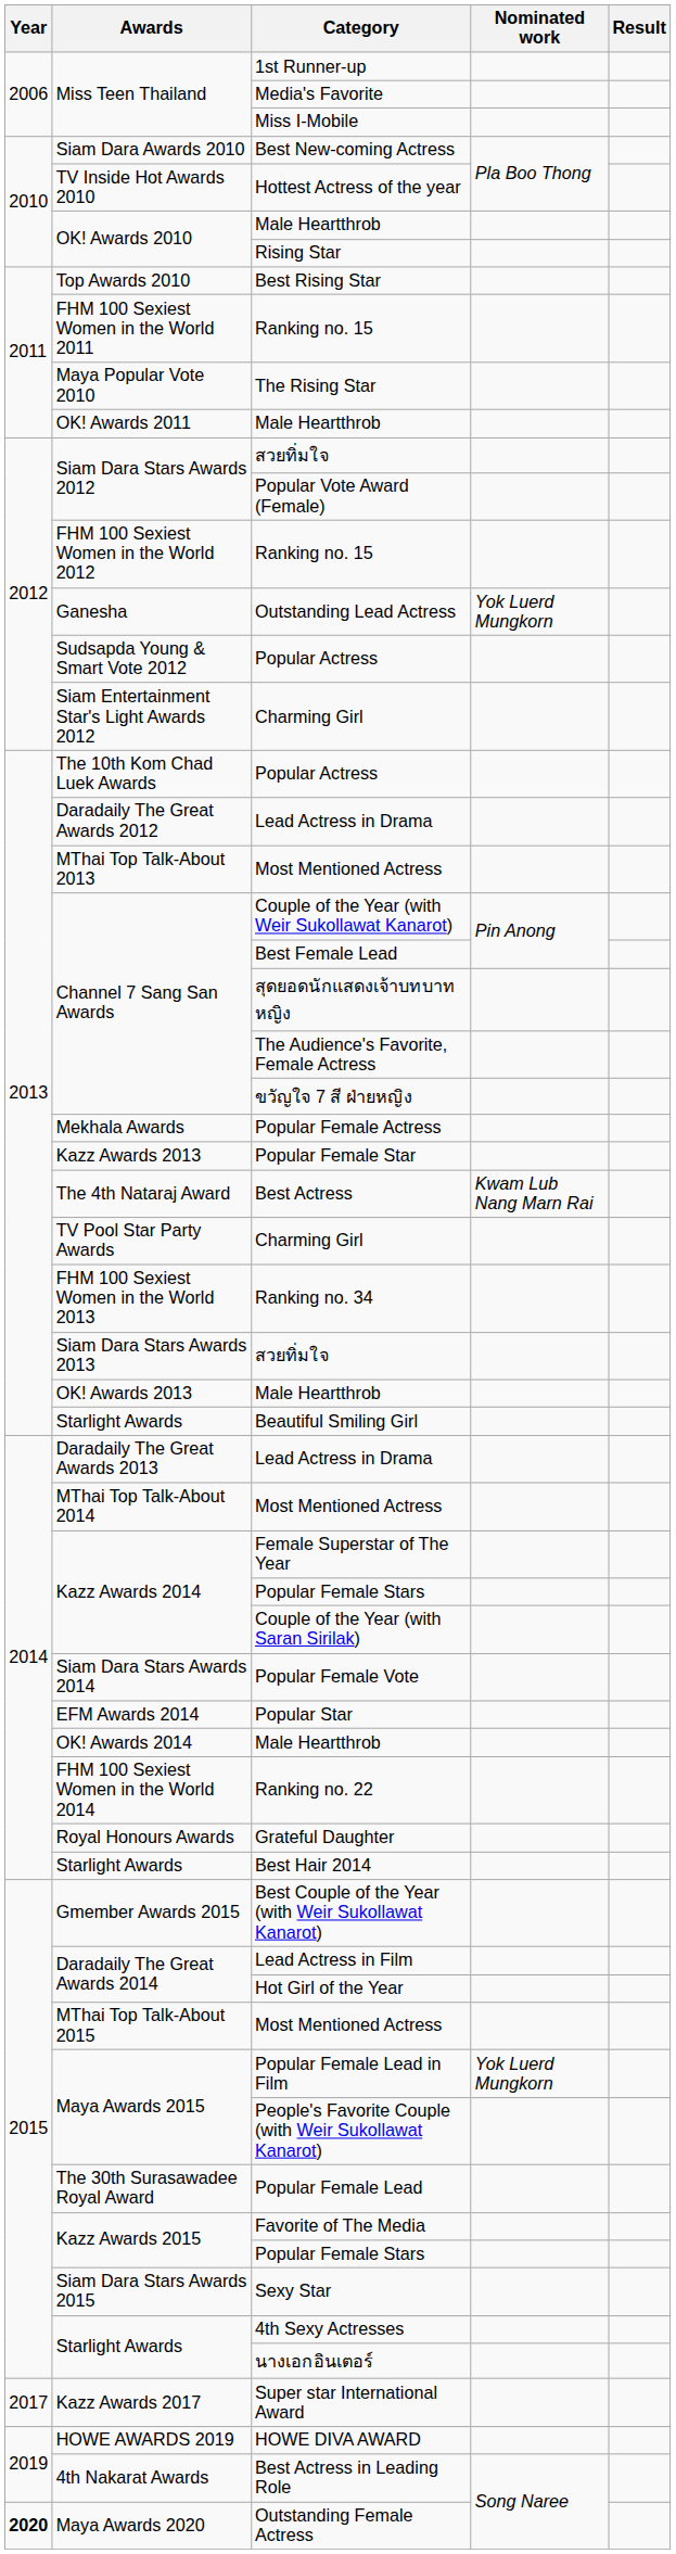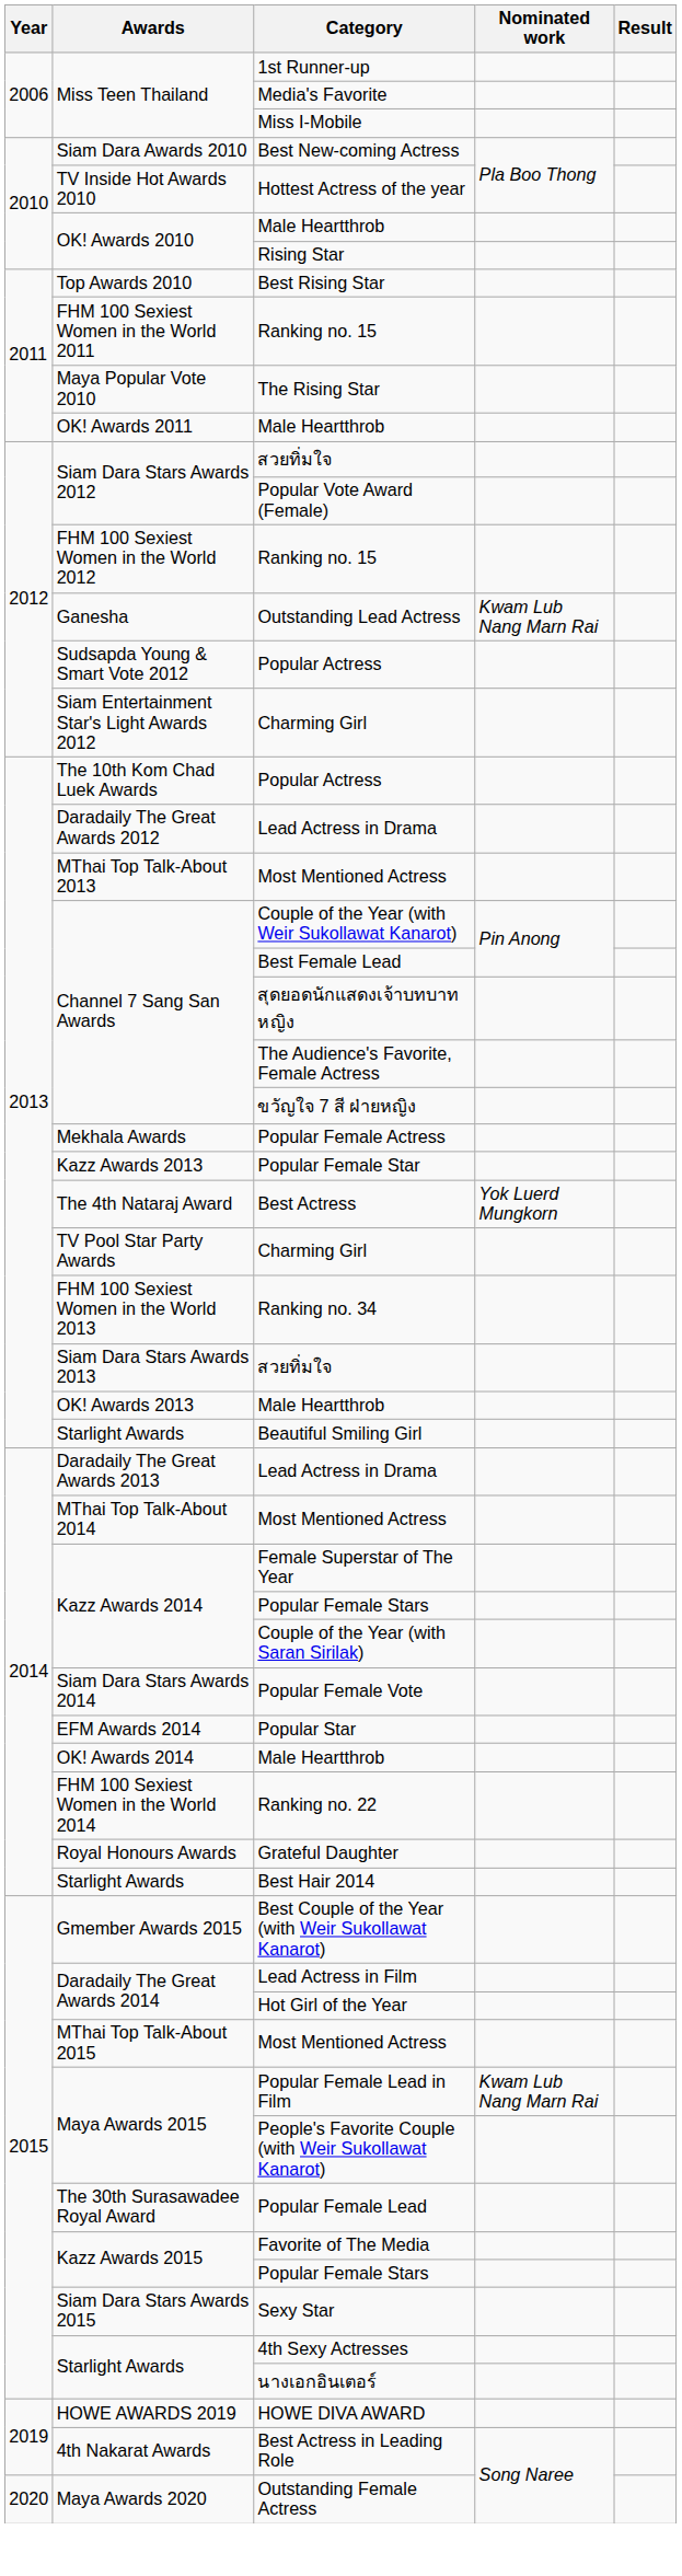 <table class="wikitable">
 <tr>
 <th>Year</th>
 <th>Awards</th>
 <th>Category</th>
 <th>Nominated work</th>
 <th>Result</th>
 </tr>
 <tr>
 <td rowspan="3">2006</td>
 <td rowspan="3">Miss Teen Thailand</td>
 <td>1st Runner-up</td>
 <td></td>
 <td></td>
 </tr>
 <tr>
 <td>Media's Favorite</td>
 <td></td>
 <td></td>
 </tr>
 <tr>
 <td>Miss I-Mobile</td>
 <td></td>
 <td></td>
 </tr>
 <tr>
 <td rowspan="4">2010</td>
 <td>Siam Dara Awards 2010</td>
 <td>Best New-coming Actress</td>
 <td rowspan="2"><em>Pla Boo Thong</em></td>
 <td></td>
 </tr>
 <tr>
 <td>TV Inside Hot Awards 2010</td>
 <td>Hottest Actress of the year</td>
 <td></td>
 </tr>
 <tr>
 <td rowspan="2">OK! Awards 2010</td>
 <td>Male Heartthrob</td>
 <td></td>
 <td></td>
 </tr>
 <tr>
 <td>Rising Star</td>
 <td></td>
 <td></td>
 </tr>
 <tr>
 <td rowspan="4">2011</td>
 <td>Top Awards 2010</td>
 <td>Best Rising Star</td>
 <td></td>
 <td></td>
 </tr>
 <tr>
 <td>FHM 100 Sexiest Women in the World 2011</td>
 <td>Ranking no. 15</td>
 <td></td>
 <td></td>
 </tr>
 <tr>
 <td>Maya Popular Vote 2010</td>
 <td>The Rising Star</td>
 <td></td>
 <td></td>
 </tr>
 <tr>
 <td>OK! Awards 2011</td>
 <td>Male Heartthrob</td>
 <td></td>
 <td></td>
 </tr>
 <tr>
 <td rowspan="6">2012</td>
 <td rowspan="2">Siam Dara Stars Awards 2012</td>
 <td>สวยทิ่มใจ</td>
 <td></td>
 <td></td>
 </tr>
 <tr>
 <td>Popular Vote Award (Female)</td>
 <td></td>
 <td></td>
 </tr>
 <tr>
 <td>FHM 100 Sexiest Women in the World 2012</td>
 <td>Ranking no. 15</td>
 <td></td>
 <td></td>
 </tr>
 <tr>
 <td>Ganesha</td>
 <td>Outstanding Lead Actress</td>
-<td><em>Yok Luerd Mungkorn</em></td>
+<td><em>Kwam Lub Nang Marn Rai</em></td>
 <td></td>
 </tr>
 <tr>
 <td>Sudsapda Young & Smart Vote 2012</td>
 <td>Popular Actress</td>
 <td></td>
 <td></td>
 </tr>
 <tr>
 <td>Siam Entertainment Star's Light Awards 2012</td>
 <td>Charming Girl</td>
 <td></td>
 <td></td>
 </tr>
 <tr>
 <td rowspan="16">2013</td>
 <td>The 10th Kom Chad Luek Awards</td>
 <td>Popular Actress</td>
 <td></td>
 <td></td>
 </tr>
 <tr>
 <td>Daradaily The Great Awards 2012</td>
 <td>Lead Actress in Drama</td>
 <td></td>
 <td></td>
 </tr>
 <tr>
 <td>MThai Top Talk-About 2013</td>
 <td>Most Mentioned Actress</td>
 <td></td>
 <td></td>
 </tr>
 <tr>
 <td rowspan="5">Channel 7 Sang San Awards</td>
 <td>Couple of the Year (with <a href='#'>Weir Sukollawat Kanarot</a>)</td>
 <td rowspan="2"><em>Pin Anong</em></td>
 <td></td>
 </tr>
 <tr>
 <td>Best Female Lead</td>
 <td></td>
 </tr>
 <tr>
 <td>สุดยอดนักแสดงเจ้าบทบาทหญิง</td>
 <td></td>
 <td></td>
 </tr>
 <tr>
 <td>The Audience's Favorite, Female Actress</td>
 <td></td>
 <td></td>
 </tr>
 <tr>
 <td>ขวัญใจ 7 สี ฝ่ายหญิง</td>
 <td></td>
 <td></td>
 </tr>
 <tr>
 <td>Mekhala Awards</td>
 <td>Popular Female Actress</td>
 <td></td>
 <td></td>
 </tr>
 <tr>
 <td>Kazz Awards 2013</td>
 <td>Popular Female Star</td>
 <td></td>
 <td></td>
 </tr>
 <tr>
 <td>The 4th Nataraj Award</td>
 <td>Best Actress</td>
-<td><em>Kwam Lub Nang Marn Rai</em></td>
+<td><em>Yok Luerd Mungkorn</em></td>
 <td></td>
 </tr>
 <tr>
 <td>TV Pool Star Party Awards</td>
 <td>Charming Girl</td>
 <td></td>
 <td></td>
 </tr>
 <tr>
 <td>FHM 100 Sexiest Women in the World 2013</td>
 <td>Ranking no. 34</td>
 <td></td>
 <td></td>
 </tr>
 <tr>
 <td>Siam Dara Stars Awards 2013</td>
 <td>สวยทิ่มใจ</td>
 <td></td>
 <td></td>
 </tr>
 <tr>
 <td>OK! Awards 2013</td>
 <td>Male Heartthrob</td>
 <td></td>
 <td></td>
 </tr>
 <tr>
 <td>Starlight Awards</td>
 <td>Beautiful Smiling Girl</td>
 <td></td>
 <td></td>
 </tr>
 <tr>
 <td rowspan="11">2014</td>
 <td>Daradaily The Great Awards 2013</td>
 <td>Lead Actress in Drama</td>
 <td></td>
 <td></td>
 </tr>
 <tr>
 <td>MThai Top Talk-About 2014</td>
 <td>Most Mentioned Actress</td>
 <td></td>
 <td></td>
 </tr>
 <tr>
 <td rowspan="3">Kazz Awards 2014</td>
 <td>Female Superstar of The Year</td>
 <td></td>
 <td></td>
 </tr>
 <tr>
 <td>Popular Female Stars</td>
 <td></td>
 <td></td>
 </tr>
 <tr>
 <td>Couple of the Year (with <a href='#'>Saran Sirilak</a>)</td>
 <td></td>
 <td></td>
 </tr>
 <tr>
 <td>Siam Dara Stars Awards 2014</td>
 <td>Popular Female Vote</td>
 <td></td>
 <td></td>
 </tr>
 <tr>
 <td>EFM Awards 2014</td>
 <td>Popular Star</td>
 <td></td>
 <td></td>
 </tr>
 <tr>
 <td>OK! Awards 2014</td>
 <td>Male Heartthrob</td>
 <td></td>
 <td></td>
 </tr>
 <tr>
 <td>FHM 100 Sexiest Women in the World 2014</td>
 <td>Ranking no. 22</td>
 <td></td>
 <td></td>
 </tr>
 <tr>
 <td>Royal Honours Awards</td>
 <td>Grateful Daughter</td>
 <td></td>
 <td></td>
 </tr>
 <tr>
 <td>Starlight Awards</td>
 <td>Best Hair 2014</td>
 <td></td>
 <td></td>
 </tr>
 <tr>
 <td rowspan="12">2015</td>
 <td>Gmember Awards 2015</td>
 <td>Best Couple of the Year (with <a href='#'>Weir Sukollawat Kanarot</a>)</td>
 <td></td>
 <td></td>
 </tr>
 <tr>
 <td rowspan="2">Daradaily The Great Awards 2014</td>
 <td>Lead Actress in Film</td>
 <td></td>
 <td></td>
 </tr>
 <tr>
 <td>Hot Girl of the Year</td>
 <td></td>
 <td></td>
 </tr>
 <tr>
 <td>MThai Top Talk-About 2015</td>
 <td>Most Mentioned Actress</td>
 <td></td>
 <td></td>
 </tr>
 <tr>
 <td rowspan="2">Maya Awards 2015</td>
 <td>Popular Female Lead in Film</td>
-<td><em>Yok Luerd Mungkorn</em></td>
+<td><em>Kwam Lub Nang Marn Rai</em></td>
 <td></td>
 </tr>
 <tr>
 <td>People's Favorite Couple (with <a href='#'>Weir Sukollawat Kanarot</a>)</td>
 <td></td>
 <td></td>
 </tr>
 <tr>
 <td>The 30th Surasawadee Royal Award</td>
 <td>Popular Female Lead</td>
 <td></td>
 <td></td>
 </tr>
 <tr>
 <td rowspan="2">Kazz Awards 2015</td>
 <td>Favorite of The Media</td>
 <td></td>
 <td></td>
 </tr>
 <tr>
 <td>Popular Female Stars</td>
 <td></td>
 <td></td>
 </tr>
 <tr>
 <td>Siam Dara Stars Awards 2015</td>
 <td>Sexy Star</td>
 <td></td>
 <td></td>
 </tr>
 <tr>
 <td rowspan="2">Starlight Awards</td>
 <td>4th Sexy Actresses</td>
 <td></td>
 <td></td>
 </tr>
 <tr>
 <td>นางเอกอินเตอร์</td>
 <td></td>
 <td></td>
 </tr>
 <tr>
-<td rowspan="1">2017</td>
-<td>Kazz Awards 2017</td>
-<td>Super star International Award</td>
-<td></td>
-<td></td>
-</tr>
-<tr>
 <td rowspan="2">2019</td>
 <td>HOWE AWARDS 2019</td>
 <td>HOWE DIVA AWARD</td>
 <td></td>
 <td></td>
 </tr>
 <tr>
 <td>4th Nakarat Awards</td>
 <td>Best Actress in Leading Role</td>
 <td rowspan="2"><em>Song Naree</em></td>
 <td></td>
 </tr>
 <tr>
-<td rowspan="1"><strong>2020</strong></td>
+<td rowspan="1">2020</td>
 <td>Maya Awards 2020</td>
 <td>Outstanding Female Actress</td>
 <td></td>
 </tr>
 </table>
